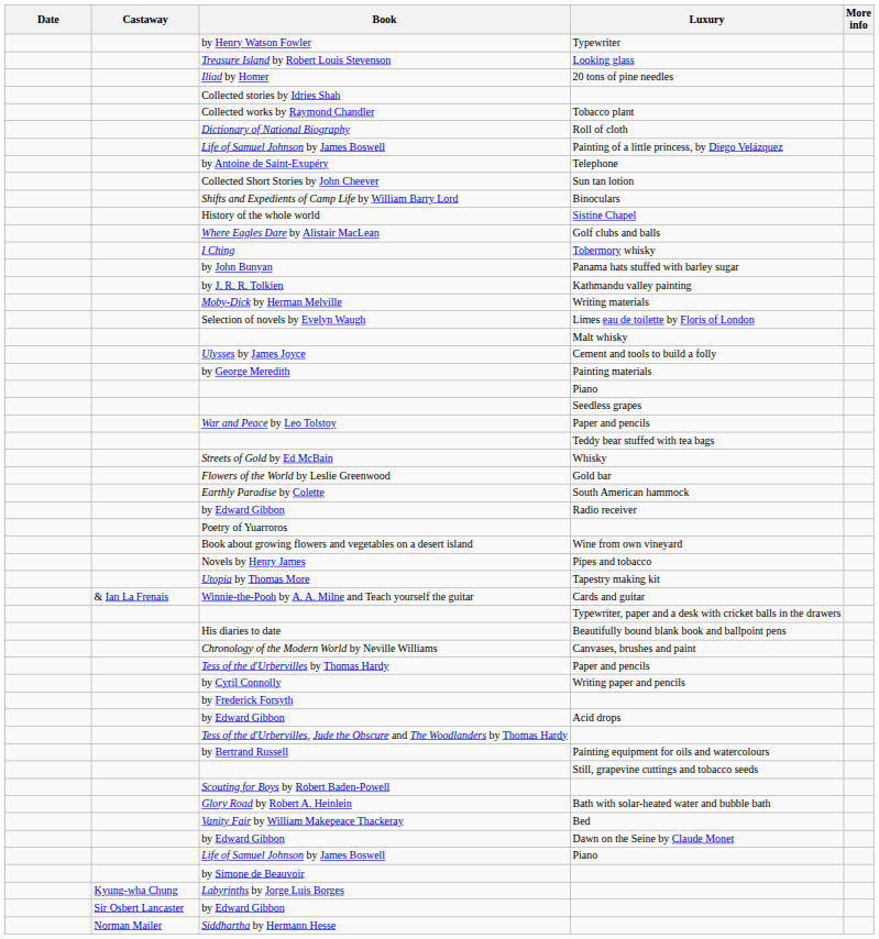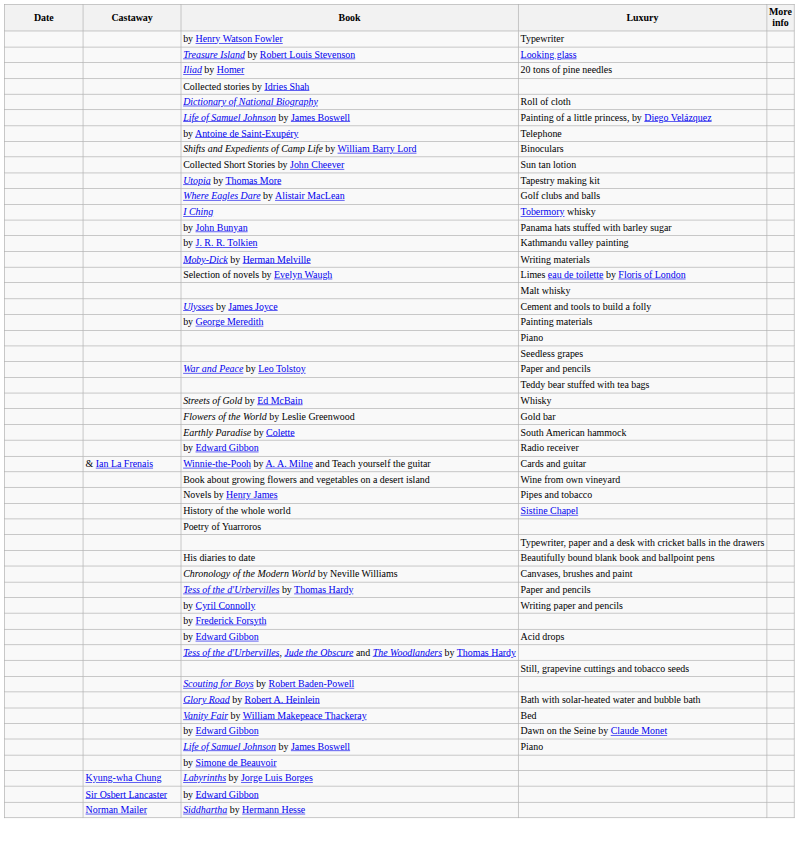 <table class="wikitable sortable">
 <tr>
 <th width=120px>Date</th>
 <th width=150px>Castaway</th>
 <th>Book</th>
 <th>Luxury</th>
 <th class="unsortable">More<br>info</th>
 </tr>
 <tr>
 <td></td>
 <td></td>
 <td> by <a href='#'>Henry Watson Fowler</a></td>
 <td>Typewriter</td>
 <td></td>
 </tr>
 <tr>
 <td></td>
 <td></td>
 <td><em><a href='#'>Treasure Island</a></em> by <a href='#'>Robert Louis Stevenson</a></td>
 <td><a href='#'>Looking glass</a></td>
 <td></td>
 </tr>
 <tr>
 <td></td>
 <td></td>
 <td><em><a href='#'>Iliad</a></em> by <a href='#'>Homer</a></td>
 <td>20 tons of pine needles</td>
 <td></td>
 </tr>
 <tr>
 <td></td>
 <td></td>
 <td>Collected stories by <a href='#'>Idries Shah</a></td>
 <td></td>
 <td></td>
 </tr>
 <tr>
 <td></td>
 <td></td>
-<td>Collected works by <a href='#'>Raymond Chandler</a></td>
-<td>Tobacco plant</td>
-<td></td>
-</tr>
-<tr>
-<td></td>
-<td></td>
 <td><em><a href='#'>Dictionary of National Biography</a></em></td>
 <td>Roll of cloth</td>
 <td></td>
 </tr>
 <tr>
 <td></td>
 <td></td>
 <td><em><a href='#'>Life of Samuel Johnson</a></em> by <a href='#'>James Boswell</a></td>
 <td>Painting of a little princess, by <a href='#'>Diego Velázquez</a></td>
 <td></td>
 </tr>
 <tr>
 <td></td>
 <td></td>
 <td> by <a href='#'>Antoine de Saint-Exupéry</a></td>
 <td>Telephone</td>
 <td></td>
 </tr>
 <tr>
 <td></td>
 <td></td>
+<td><em>Shifts and Expedients of Camp Life</em> by <a href='#'>William Barry Lord</a></td>
+<td>Binoculars</td>
+<td></td>
+</tr>
+<tr>
+<td></td>
+<td></td>
 <td>Collected Short Stories by <a href='#'>John Cheever</a></td>
 <td>Sun tan lotion</td>
 <td></td>
 </tr>
 <tr>
 <td></td>
 <td></td>
-<td><em>Shifts and Expedients of Camp Life</em> by <a href='#'>William Barry Lord</a></td>
-<td>Binoculars</td>
-<td></td>
-</tr>
-<tr>
-<td></td>
-<td></td>
-<td>History of the whole world</td>
-<td><a href='#'>Sistine Chapel</a></td>
+<td><em><a href='#'>Utopia</a></em> by <a href='#'>Thomas More</a></td>
+<td>Tapestry making kit</td>
 <td></td>
 </tr>
 <tr>
 <td></td>
 <td></td>
 <td><em><a href='#'>Where Eagles Dare</a></em> by <a href='#'>Alistair MacLean</a></td>
 <td>Golf clubs and balls</td>
 <td></td>
 </tr>
 <tr>
 <td></td>
 <td></td>
 <td><em><a href='#'>I Ching</a></em></td>
 <td><a href='#'>Tobermory</a> whisky</td>
 <td></td>
 </tr>
 <tr>
 <td></td>
 <td></td>
 <td> by <a href='#'>John Bunyan</a></td>
 <td>Panama hats stuffed with barley sugar</td>
 <td></td>
 </tr>
 <tr>
 <td></td>
 <td></td>
 <td> by <a href='#'>J. R. R. Tolkien</a></td>
 <td>Kathmandu valley painting</td>
 <td></td>
 </tr>
 <tr>
 <td></td>
 <td></td>
 <td><em><a href='#'>Moby-Dick</a></em> by <a href='#'>Herman Melville</a></td>
 <td>Writing materials</td>
 <td></td>
 </tr>
 <tr>
 <td></td>
 <td></td>
 <td>Selection of novels by <a href='#'>Evelyn Waugh</a></td>
 <td>Limes <a href='#'>eau de toilette</a> by <a href='#'>Floris of London</a></td>
 <td></td>
 </tr>
 <tr>
 <td></td>
 <td></td>
 <td></td>
 <td>Malt whisky</td>
 <td></td>
 </tr>
 <tr>
 <td></td>
 <td></td>
 <td><em><a href='#'>Ulysses</a></em> by <a href='#'>James Joyce</a></td>
 <td>Cement and tools to build a folly</td>
 <td></td>
 </tr>
 <tr>
 <td></td>
 <td></td>
 <td> by <a href='#'>George Meredith</a></td>
 <td>Painting materials</td>
 <td></td>
 </tr>
 <tr>
 <td></td>
 <td></td>
 <td></td>
 <td>Piano</td>
 <td></td>
 </tr>
 <tr>
 <td></td>
 <td></td>
 <td></td>
 <td>Seedless grapes</td>
 <td></td>
 </tr>
 <tr>
 <td></td>
 <td></td>
 <td><em><a href='#'>War and Peace</a></em> by <a href='#'>Leo Tolstoy</a></td>
 <td>Paper and pencils</td>
 <td></td>
 </tr>
 <tr>
 <td></td>
 <td></td>
 <td></td>
 <td>Teddy bear stuffed with tea bags</td>
 <td></td>
 </tr>
 <tr>
 <td></td>
 <td></td>
 <td><em>Streets of Gold</em> by <a href='#'>Ed McBain</a></td>
 <td>Whisky</td>
 <td></td>
 </tr>
 <tr>
 <td></td>
 <td></td>
 <td><em>Flowers of the World</em> by Leslie Greenwood</td>
 <td>Gold bar</td>
 <td></td>
 </tr>
 <tr>
 <td></td>
 <td></td>
 <td><em>Earthly Paradise</em> by <a href='#'>Colette</a></td>
 <td>South American hammock</td>
 <td></td>
 </tr>
 <tr>
 <td></td>
 <td></td>
 <td> by <a href='#'>Edward Gibbon</a></td>
 <td>Radio receiver</td>
 <td></td>
 </tr>
 <tr>
 <td></td>
-<td></td>
-<td>Poetry of Yuarroros</td>
-<td></td>
+<td> & <a href='#'>Ian La Frenais</a></td>
+<td><a href='#'>Winnie-the-Pooh</a> by <a href='#'>A. A. Milne</a> and Teach yourself the guitar</td>
+<td>Cards and guitar</td>
 <td></td>
 </tr>
 <tr>
 <td></td>
 <td></td>
 <td>Book about growing flowers and vegetables on a desert island</td>
 <td>Wine from own vineyard</td>
 <td></td>
 </tr>
 <tr>
 <td></td>
 <td></td>
 <td>Novels by <a href='#'>Henry James</a></td>
 <td>Pipes and tobacco</td>
 <td></td>
 </tr>
 <tr>
 <td></td>
 <td></td>
-<td><em><a href='#'>Utopia</a></em> by <a href='#'>Thomas More</a></td>
-<td>Tapestry making kit</td>
+<td>History of the whole world</td>
+<td><a href='#'>Sistine Chapel</a></td>
 <td></td>
 </tr>
 <tr>
 <td></td>
-<td> & <a href='#'>Ian La Frenais</a></td>
-<td><a href='#'>Winnie-the-Pooh</a> by <a href='#'>A. A. Milne</a> and Teach yourself the guitar</td>
-<td>Cards and guitar</td>
+<td></td>
+<td>Poetry of Yuarroros</td>
+<td></td>
 <td></td>
 </tr>
 <tr>
 <td></td>
 <td></td>
 <td></td>
 <td>Typewriter, paper and a desk with cricket balls in the drawers</td>
 <td></td>
 </tr>
 <tr>
 <td></td>
 <td></td>
 <td>His diaries to date</td>
 <td>Beautifully bound blank book and ballpoint pens</td>
 <td></td>
 </tr>
 <tr>
 <td></td>
 <td></td>
 <td><em>Chronology of the Modern World</em> by Neville Williams</td>
 <td>Canvases, brushes and paint</td>
 <td></td>
 </tr>
 <tr>
 <td></td>
 <td></td>
 <td><em><a href='#'>Tess of the d'Urbervilles</a></em> by <a href='#'>Thomas Hardy</a></td>
 <td>Paper and pencils</td>
 <td></td>
 </tr>
 <tr>
 <td></td>
 <td></td>
 <td> by <a href='#'>Cyril Connolly</a></td>
 <td>Writing paper and pencils</td>
 <td></td>
 </tr>
 <tr>
 <td></td>
 <td></td>
 <td> by <a href='#'>Frederick Forsyth</a></td>
 <td></td>
 <td></td>
 </tr>
 <tr>
 <td></td>
 <td></td>
 <td> by <a href='#'>Edward Gibbon</a></td>
 <td>Acid drops</td>
 <td></td>
 </tr>
 <tr>
 <td></td>
 <td></td>
 <td><em><a href='#'>Tess of the d'Urbervilles</a></em>, <em><a href='#'>Jude the Obscure</a></em> and <em><a href='#'>The Woodlanders</a></em> by <a href='#'>Thomas Hardy</a></td>
 <td></td>
-<td></td>
-</tr>
-<tr>
-<td></td>
-<td></td>
-<td> by <a href='#'>Bertrand Russell</a></td>
-<td>Painting equipment for oils and watercolours</td>
 <td></td>
 </tr>
 <tr>
 <td></td>
 <td></td>
 <td></td>
 <td>Still, grapevine cuttings and tobacco seeds</td>
 <td></td>
 </tr>
 <tr>
 <td></td>
 <td></td>
 <td><em><a href='#'>Scouting for Boys</a></em> by <a href='#'>Robert Baden-Powell</a></td>
 <td></td>
 <td></td>
 </tr>
 <tr>
 <td></td>
 <td></td>
 <td><em><a href='#'>Glory Road</a></em> by <a href='#'>Robert A. Heinlein</a></td>
 <td>Bath with solar-heated water and bubble bath</td>
 <td></td>
 </tr>
 <tr>
 <td></td>
 <td></td>
 <td><em><a href='#'>Vanity Fair</a></em> by <a href='#'>William Makepeace Thackeray</a></td>
 <td>Bed</td>
 <td></td>
 </tr>
 <tr>
 <td></td>
 <td></td>
 <td> by <a href='#'>Edward Gibbon</a></td>
 <td>Dawn on the Seine by <a href='#'>Claude Monet</a></td>
 <td></td>
 </tr>
 <tr>
 <td></td>
 <td></td>
 <td><em><a href='#'>Life of Samuel Johnson</a></em> by <a href='#'>James Boswell</a></td>
 <td>Piano</td>
 <td></td>
 </tr>
 <tr>
 <td></td>
 <td></td>
 <td> by <a href='#'>Simone de Beauvoir</a></td>
 <td></td>
 <td></td>
 </tr>
 <tr>
 <td></td>
 <td><a href='#'>Kyung-wha Chung</a></td>
 <td><em><a href='#'>Labyrinths</a></em> by <a href='#'>Jorge Luis Borges</a></td>
 <td></td>
 <td></td>
 </tr>
 <tr>
 <td></td>
 <td><a href='#'>Sir Osbert Lancaster</a></td>
 <td> by <a href='#'>Edward Gibbon</a></td>
 <td></td>
 <td></td>
 </tr>
 <tr>
 <td></td>
 <td><a href='#'>Norman Mailer</a></td>
 <td><em><a href='#'>Siddhartha</a></em> by <a href='#'>Hermann Hesse</a></td>
 <td></td>
 <td></td>
 </tr>
 </table>
